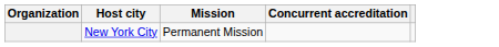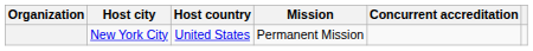 <table class="wikitable plainrowheaders" style="text-align:center;">
 <tr>
 <th scope="col">Organization</th>
 <th scope="col">Host city</th>
+<th scope="col">Host country</th>
 <th scope="col">Mission</th>
 <th scope="col">Concurrent accreditation</th>
 <th scope="col"></th>
 </tr>
 <tr>
 <th scope="row"></th>
 <td><a href='#'>New York City</a></td>
+<td><a href='#'>United States</a></td>
 <td>Permanent Mission</td>
 <td></td>
 <td></td>
 </tr>
 </table>
